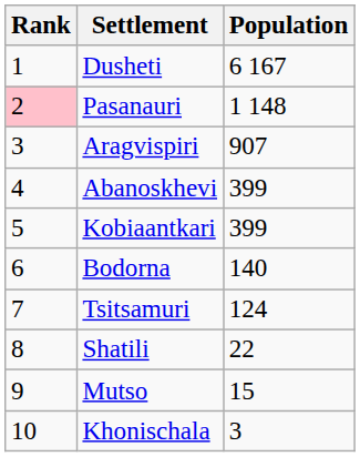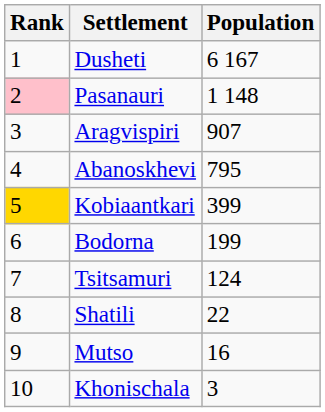 <table class="wikitable sortable">
 <tr>
 <th>Rank</th>
 <th>Settlement</th>
 <th>Population</th>
 </tr>
 <tr>
 <td>1</td>
 <td><a href='#'>Dusheti</a></td>
 <td>6 167</td>
 </tr>
 <tr>
 <td style="background: pink;">2</td>
 <td><a href='#'>Pasanauri</a></td>
 <td>1 148</td>
 </tr>
 <tr>
 <td>3</td>
 <td><a href='#'>Aragvispiri</a></td>
 <td>907</td>
 </tr>
 <tr>
 <td>4</td>
 <td><a href='#'>Abanoskhevi</a></td>
-<td>399</td>
+<td>795</td>
 </tr>
 <tr>
-<td>5</td>
+<td style="background: gold;">5</td>
 <td><a href='#'>Kobiaantkari</a></td>
 <td>399</td>
 </tr>
 <tr>
 <td>6</td>
 <td><a href='#'>Bodorna</a></td>
-<td>140</td>
+<td>199</td>
 </tr>
 <tr>
 <td>7</td>
 <td><a href='#'>Tsitsamuri</a></td>
 <td>124</td>
 </tr>
 <tr>
 <td>8</td>
 <td><a href='#'>Shatili</a></td>
 <td>22</td>
 </tr>
 <tr>
 <td>9</td>
 <td><a href='#'>Mutso</a></td>
-<td>15</td>
+<td>16</td>
 </tr>
 <tr>
 <td>10</td>
 <td><a href='#'>Khonischala</a></td>
 <td>3</td>
 </tr>
 </table>
